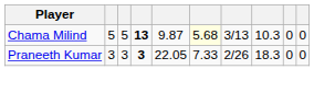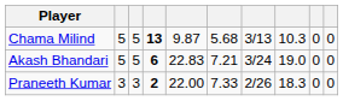 <table class="wikitable sortable" style="text-align: center;">
 <tr>
 <th class="unsortable">Player</th>
 <th></th>
 <th></th>
 <th></th>
 <th></th>
 <th></th>
 <th></th>
 <th></th>
 <th></th>
 <th></th>
 </tr>
 <tr>
 <td style="text-align:left"><a href='#'>Chama Milind</a></td>
 <td style="text-align:left">5</td>
 <td>5</td>
 <td><strong>13</strong></td>
 <td>9.87</td>
-<td style="background: lightyellow;">5.68</td>
+<td>5.68</td>
 <td>3/13</td>
 <td>10.3</td>
+<td>0</td>
+<td>0</td>
+</tr>
+<tr>
+<td style="text-align:left"><a href='#'>Akash Bhandari</a></td>
+<td style="text-align:left">5</td>
+<td>5</td>
+<td><strong>6</strong></td>
+<td>22.83</td>
+<td>7.21</td>
+<td>3/24</td>
+<td>19.0</td>
 <td>0</td>
 <td>0</td>
 </tr>
 <tr>
 <td style="text-align:left"><a href='#'>Praneeth Kumar</a></td>
 <td style="text-align:left">3</td>
 <td>3</td>
-<td><strong>3</strong></td>
-<td>22.05</td>
+<td><strong>2</strong></td>
+<td>22.00</td>
 <td>7.33</td>
 <td>2/26</td>
 <td>18.3</td>
 <td>0</td>
 <td>0</td>
 </tr>
 </table>
